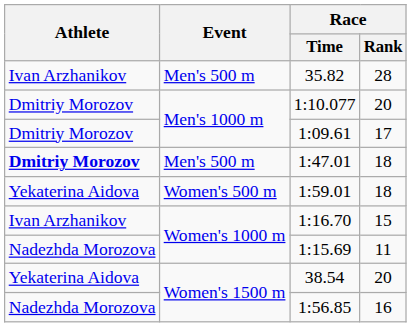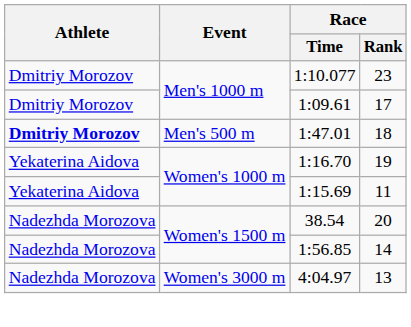 <table class="wikitable" style="font-size:90%; text-align:center">
 <tr>
 <th rowspan=2>Athlete</th>
 <th rowspan=2>Event</th>
 <th colspan="2">Race</th>
 </tr>
 <tr style="font-size:95%">
 <th>Time</th>
 <th>Rank</th>
 </tr>
 <tr>
-<td align=left><a href='#'>Ivan Arzhanikov</a></td>
-<td align=left><a href='#'>Men's 500 m</a></td>
-<td>35.82</td>
-<td>28</td>
-</tr>
-<tr>
 <td align=left><a href='#'>Dmitriy Morozov</a></td>
 <td align=left rowspan=2><a href='#'>Men's 1000 m</a></td>
 <td>1:10.077</td>
-<td>20</td>
+<td>23</td>
 </tr>
 <tr>
 <td align=left><a href='#'>Dmitriy Morozov</a></td>
 <td>1:09.61</td>
 <td>17</td>
 </tr>
 <tr>
 <td align=left><strong><a href='#'>Dmitriy Morozov</a></strong></td>
 <td align=left><a href='#'>Men's 500 m</a></td>
 <td>1:47.01</td>
 <td>18</td>
 </tr>
 <tr>
 <td align=left><a href='#'>Yekaterina Aidova</a></td>
-<td align=left><a href='#'>Women's 500 m</a></td>
-<td>1:59.01</td>
-<td>18</td>
+<td align=left rowspan=2><a href='#'>Women's 1000 m</a></td>
+<td>1:16.70</td>
+<td>19</td>
 </tr>
 <tr>
-<td align=left><a href='#'>Ivan Arzhanikov</a></td>
-<td align=left rowspan=2><a href='#'>Women's 1000 m</a></td>
-<td>1:16.70</td>
-<td>15</td>
-</tr>
-<tr>
-<td align=left><a href='#'>Nadezhda Morozova</a></td>
+<td align=left><a href='#'>Yekaterina Aidova</a></td>
 <td>1:15.69</td>
 <td>11</td>
 </tr>
 <tr>
-<td align=left><a href='#'>Yekaterina Aidova</a></td>
+<td align=left><a href='#'>Nadezhda Morozova</a></td>
 <td align=left rowspan=2><a href='#'>Women's 1500 m</a></td>
 <td>38.54</td>
 <td>20</td>
 </tr>
 <tr>
 <td align=left><a href='#'>Nadezhda Morozova</a></td>
 <td>1:56.85</td>
-<td>16</td>
+<td>14</td>
+</tr>
+<tr>
+<td align=left><a href='#'>Nadezhda Morozova</a></td>
+<td align=left><a href='#'>Women's 3000 m</a></td>
+<td>4:04.97</td>
+<td>13</td>
 </tr>
 </table>
